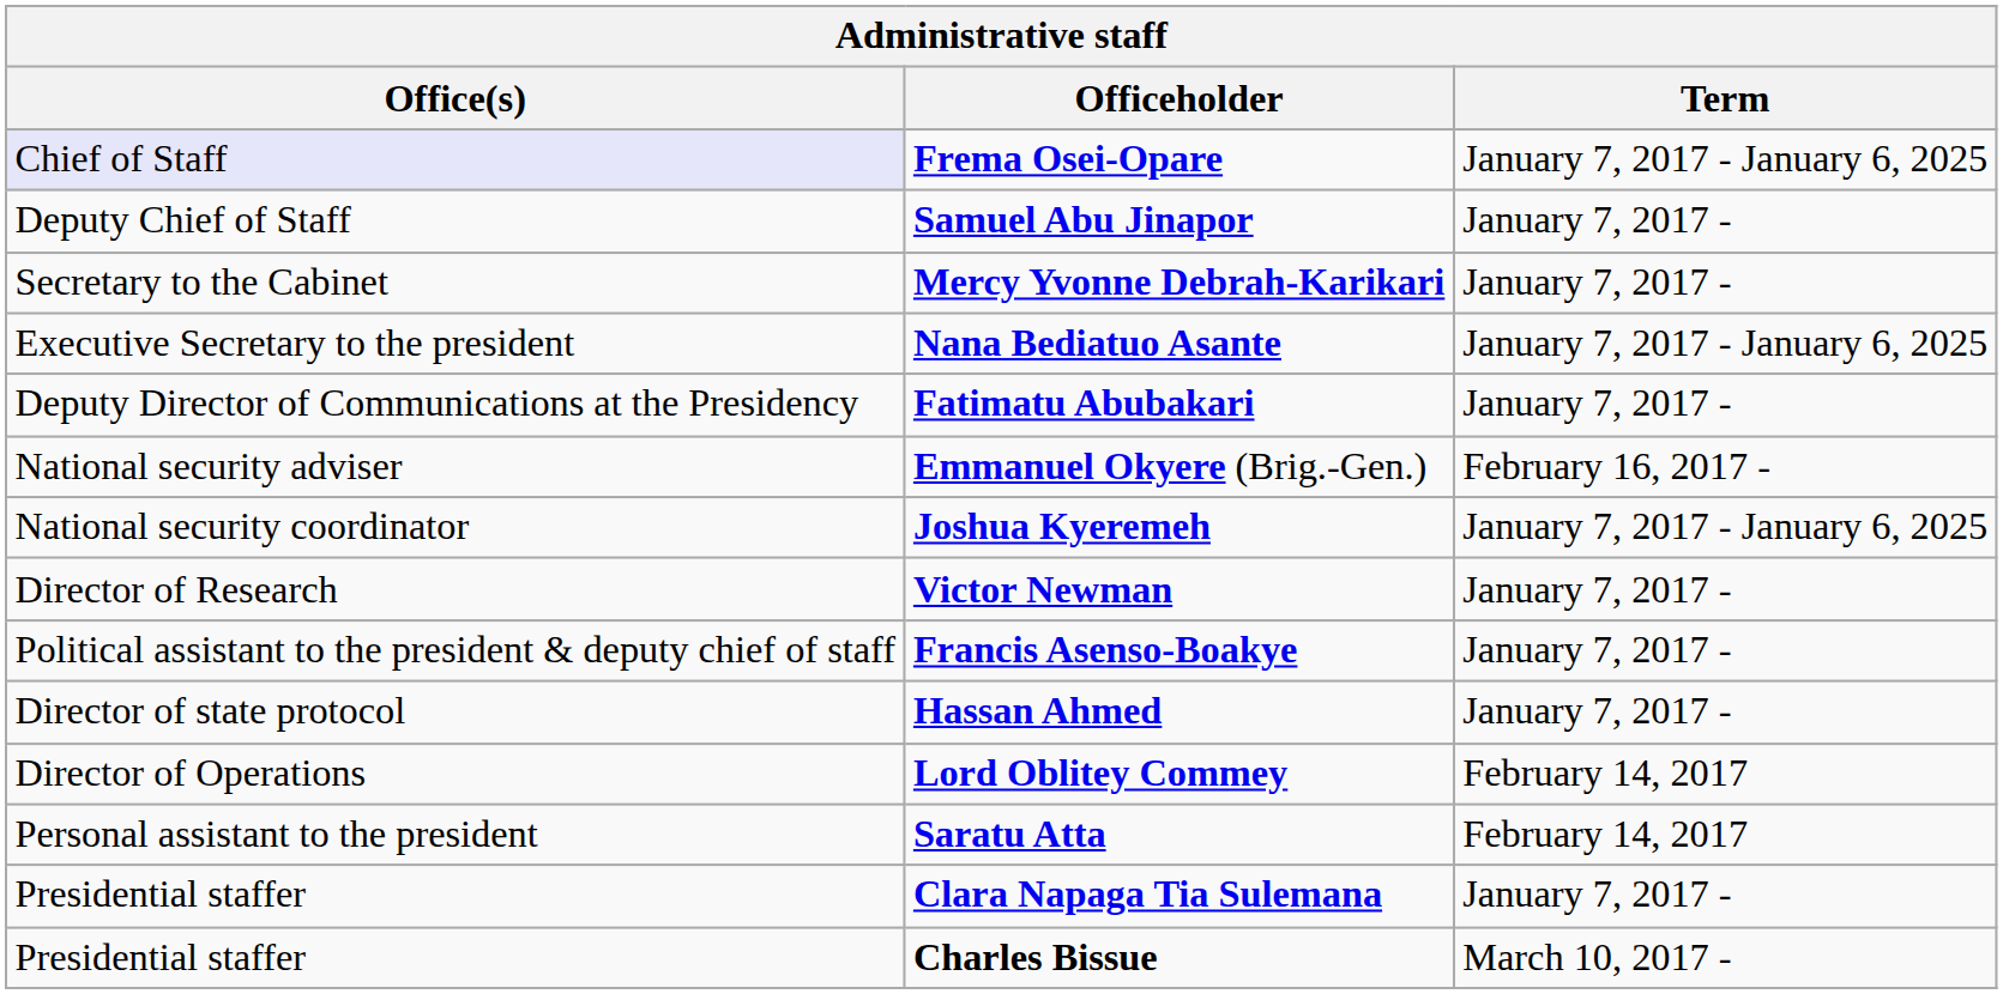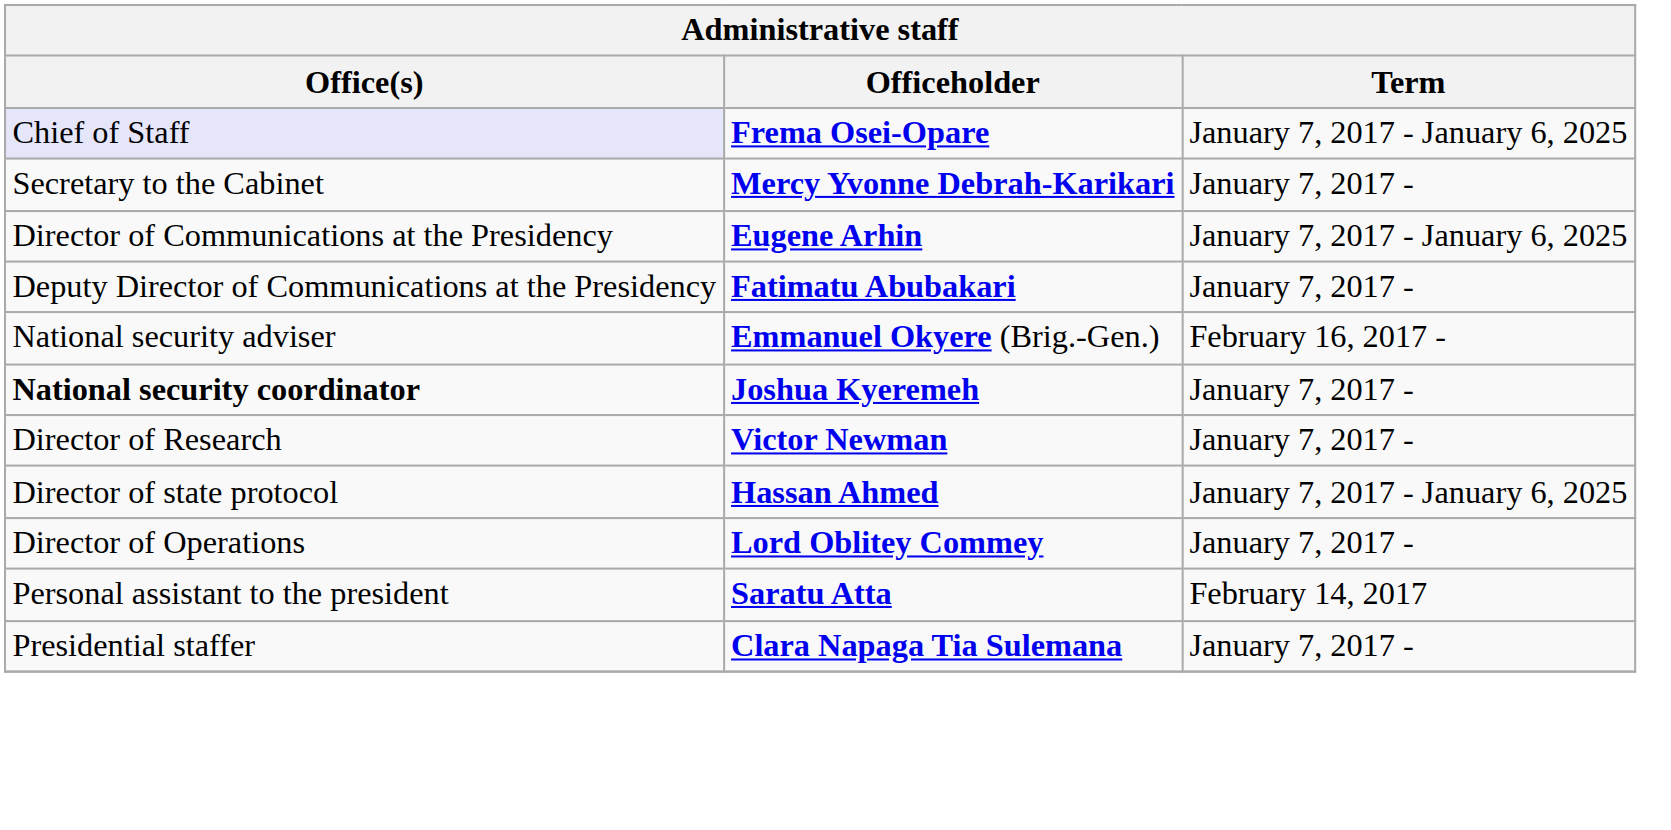 <table class="wikitable">
 <tr>
 <th colspan=3 bgcolor=ccccff>Administrative staff</th>
 </tr>
 <tr>
 <th>Office(s)</th>
 <th>Officeholder</th>
 <th>Term</th>
 </tr>
 <tr>
 <td style="background: lavender;">Chief of Staff</td>
 <td><strong><a href='#'>Frema Osei-Opare</a></strong></td>
 <td>January 7, 2017 - January 6, 2025</td>
 </tr>
 <tr>
-<td>Deputy Chief of Staff</td>
-<td><strong><a href='#'>Samuel Abu Jinapor</a></strong></td>
-<td>January 7, 2017 -</td>
-</tr>
-<tr>
 <td>Secretary to the Cabinet</td>
 <td><strong><a href='#'>Mercy Yvonne Debrah-Karikari</a></strong></td>
 <td>January 7, 2017 -</td>
 </tr>
 <tr>
-<td>Executive Secretary to the president</td>
-<td><strong><a href='#'>Nana Bediatuo Asante</a></strong></td>
+<td>Director of Communications at the Presidency</td>
+<td><strong><a href='#'>Eugene Arhin</a></strong></td>
 <td>January 7, 2017 -  January 6, 2025</td>
 </tr>
 <tr>
 <td>Deputy Director of Communications at the Presidency</td>
 <td><strong><a href='#'>Fatimatu Abubakari</a></strong></td>
 <td>January 7, 2017 -</td>
 </tr>
 <tr>
 <td>National security adviser</td>
 <td><strong><a href='#'>Emmanuel Okyere</a></strong> (Brig.-Gen.)</td>
 <td>February 16, 2017 -</td>
 </tr>
 <tr>
-<td>National security coordinator</td>
+<td><strong>National security coordinator</strong></td>
 <td><strong><a href='#'>Joshua Kyeremeh</a></strong></td>
-<td>January 7, 2017 -  January 6, 2025</td>
+<td>January 7, 2017 -</td>
 </tr>
 <tr>
 <td>Director of Research</td>
 <td><strong><a href='#'>Victor Newman</a></strong></td>
 <td>January 7, 2017 -</td>
 </tr>
 <tr>
-<td>Political assistant to the president & deputy chief of staff</td>
-<td><strong><a href='#'>Francis Asenso-Boakye</a></strong></td>
-<td>January 7, 2017 -</td>
-</tr>
-<tr>
 <td>Director of state protocol</td>
 <td><strong><a href='#'>Hassan Ahmed</a></strong></td>
-<td>January 7, 2017 -</td>
+<td>January 7, 2017 -  January 6, 2025</td>
 </tr>
 <tr>
 <td>Director of Operations</td>
 <td><strong><a href='#'>Lord Oblitey Commey</a></strong></td>
-<td>February 14, 2017</td>
+<td>January 7, 2017 -</td>
 </tr>
 <tr>
 <td>Personal assistant to the president</td>
 <td><strong><a href='#'>Saratu Atta</a></strong></td>
 <td>February 14, 2017</td>
 </tr>
 <tr>
 <td>Presidential staffer</td>
 <td><strong><a href='#'>Clara Napaga Tia Sulemana</a></strong></td>
 <td>January 7, 2017 -</td>
 </tr>
 <tr>
-<td>Presidential staffer</td>
-<td><strong>Charles Bissue</strong></td>
-<td>March 10, 2017 -</td>
-</tr>
-<tr>
 </tr>
 </table>
